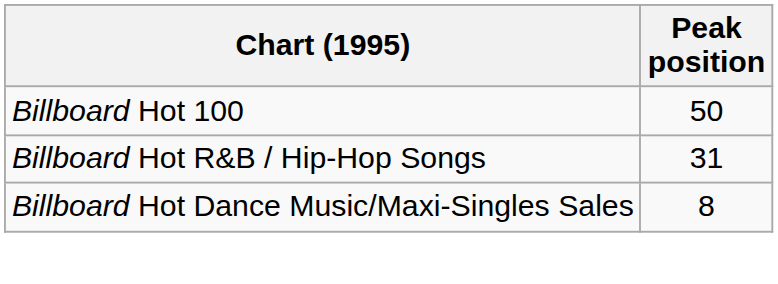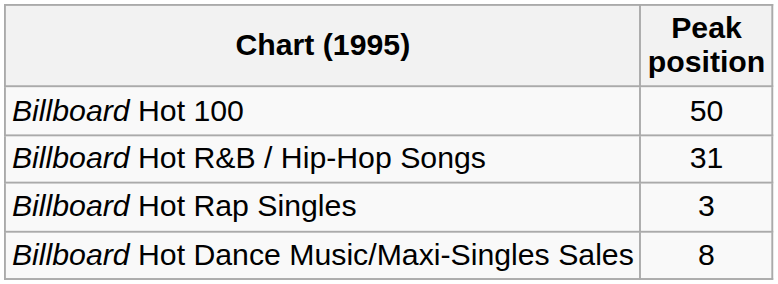 <table class="wikitable">
 <tr>
 <th>Chart (1995)</th>
 <th>Peak<br>position</th>
 </tr>
 <tr>
 <td><em>Billboard</em> Hot 100</td>
 <td align="center">50</td>
 </tr>
 <tr>
 <td><em>Billboard</em> Hot R&B / Hip-Hop Songs</td>
 <td align="center">31</td>
 </tr>
 <tr>
+<td><em>Billboard</em> Hot Rap Singles</td>
+<td align="center">3</td>
+</tr>
+<tr>
 <td><em>Billboard</em> Hot Dance Music/Maxi-Singles Sales</td>
 <td align="center">8</td>
 </tr>
 </table>
